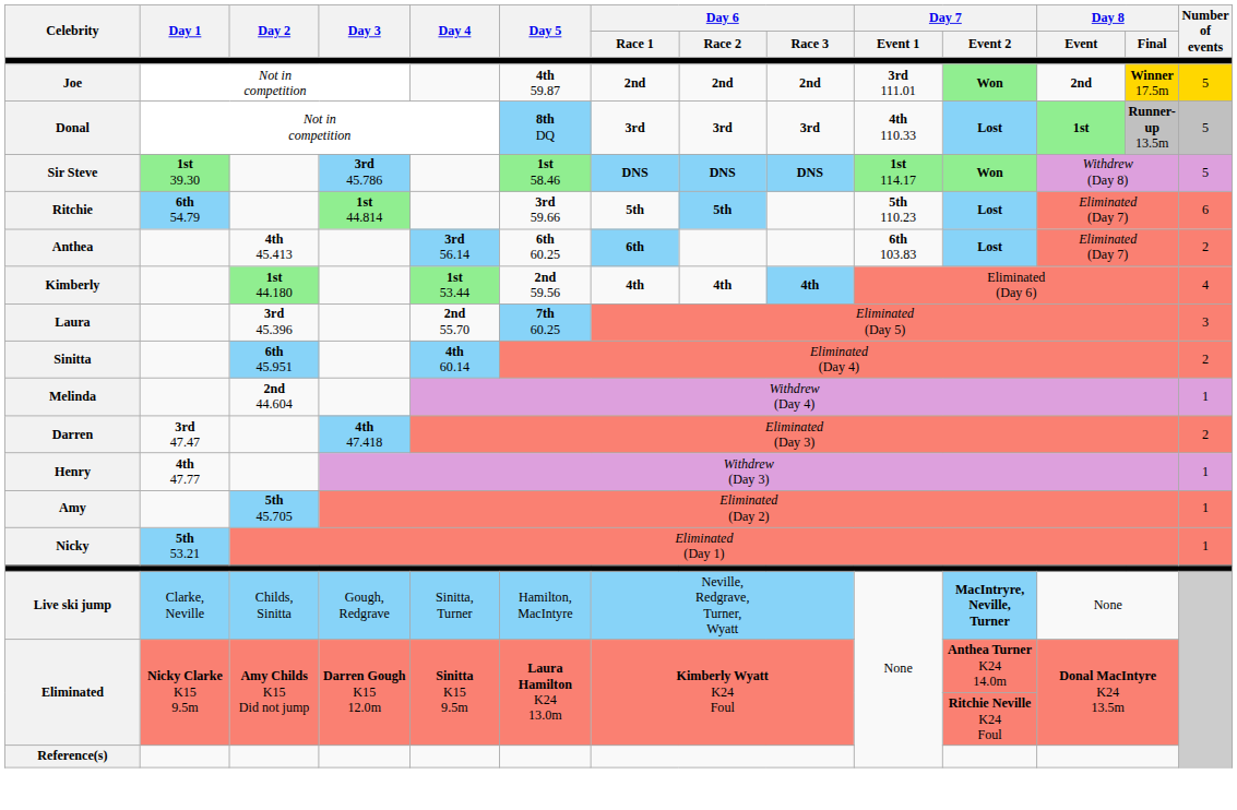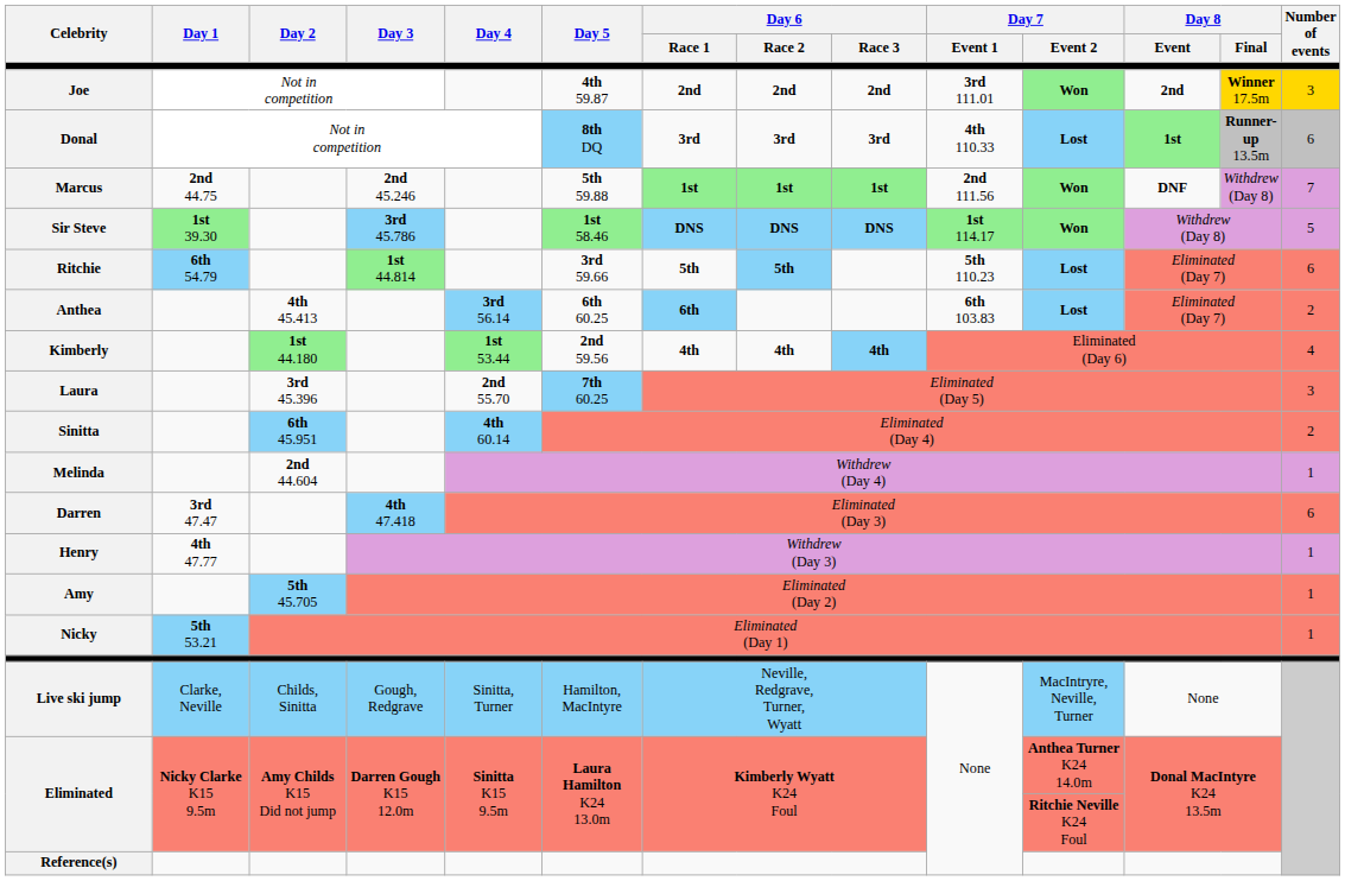 <table class="wikitable" style="text-align:center; font-size:85%; width:100%">
 <tr>
 <th style="width:12%" scope="col" rowspan=2>Celebrity</th>
 <th style="width:8%" scope="col" rowspan=2><a href='#'>Day 1</a></th>
 <th style="width:8%" scope="col" rowspan=2><a href='#'>Day 2</a></th>
 <th style="width:8%" scope="col" rowspan=2><a href='#'>Day 3</a></th>
 <th style="width:8%" scope="col" rowspan=2><a href='#'>Day 4</a></th>
 <th style="width:8%" scope="col" rowspan=2><a href='#'>Day 5</a></th>
 <th style="width:8%" scope="col" colspan=3><a href='#'>Day 6</a></th>
 <th style="width:8%" scope="col" colspan=2><a href='#'>Day 7</a></th>
 <th style="width:8%" scope="col" colspan=2><a href='#'>Day 8</a></th>
 <th style="width:8%" scope="col" rowspan=2>Number<br>of events</th>
 </tr>
 <tr>
 <th style="width:8%">Race 1</th>
 <th style="width:8%">Race 2</th>
 <th style="width:8%">Race 3</th>
 <th style="width:8%">Event 1</th>
 <th style="width:8%">Event 2</th>
 <th style="width:8%">Event</th>
 <th style="width:8%">Final</th>
 </tr>
 <tr>
 <th style="background:#000;" colspan="14"></th>
 </tr>
 <tr>
 <th scope="row">Joe</th>
 <td colspan=3 bgcolor=white><em>Not in<br>competition</em></td>
 <td></td>
 <td><strong>4th</strong><br>59.87</td>
 <td><strong>2nd</strong></td>
 <td><strong>2nd</strong></td>
 <td><strong>2nd</strong></td>
 <td><strong>3rd</strong><br>111.01</td>
 <td bgcolor=lightgreen><strong>Won</strong></td>
 <td><strong>2nd</strong></td>
 <td bgcolor=gold><strong>Winner</strong><br>17.5m</td>
-<td bgcolor=gold>5</td>
+<td bgcolor=gold>3</td>
 </tr>
 <tr>
 <th scope="row">Donal</th>
 <td colspan=4 bgcolor=white><em>Not in<br>competition</em></td>
 <td bgcolor=#87D3F8><strong>8th</strong><br>DQ</td>
 <td><strong>3rd</strong></td>
 <td><strong>3rd</strong></td>
 <td><strong>3rd</strong></td>
 <td><strong>4th</strong><br>110.33</td>
 <td bgcolor=#87D3F8><strong>Lost</strong></td>
 <td bgcolor=lightgreen><strong>1st</strong></td>
 <td bgcolor=silver><strong>Runner-up</strong><br>13.5m</td>
-<td bgcolor=silver>5</td>
+<td bgcolor=silver>6</td>
+</tr>
+<tr>
+<th scope="row">Marcus</th>
+<td><strong>2nd</strong><br>44.75</td>
+<td></td>
+<td><strong>2nd</strong><br>45.246</td>
+<td></td>
+<td><strong>5th</strong><br>59.88</td>
+<td bgcolor=lightgreen><strong>1st</strong></td>
+<td bgcolor=lightgreen><strong>1st</strong></td>
+<td bgcolor=lightgreen><strong>1st</strong></td>
+<td><strong>2nd</strong><br>111.56</td>
+<td bgcolor=lightgreen><strong>Won</strong></td>
+<td><strong>DNF</strong></td>
+<td style="background:#DDA0DD;"><em>Withdrew</em><br>(Day 8)</td>
+<td bgcolor=#DDA0DD>7</td>
 </tr>
 <tr>
 <th scope="row">Sir Steve</th>
 <td bgcolor=lightgreen><strong>1st</strong><br>39.30</td>
 <td></td>
 <td style="background:#87D3F8"><strong>3rd</strong><br>45.786</td>
 <td></td>
 <td bgcolor=lightgreen><strong>1st</strong><br>58.46</td>
 <td bgcolor=#87D3F8><strong>DNS</strong></td>
 <td bgcolor=#87D3F8><strong>DNS</strong></td>
 <td bgcolor=#87D3F8><strong>DNS</strong></td>
 <td bgcolor=lightgreen><strong>1st</strong><br>114.17</td>
 <td bgcolor=lightgreen><strong>Won</strong></td>
 <td colspan=2 style="background:#DDA0DD;"><em>Withdrew</em><br>(Day 8)</td>
 <td bgcolor=#DDA0DD>5</td>
 </tr>
 <tr>
 <th scope="row">Ritchie</th>
 <td style="background:#87D3F8"><strong>6th</strong><br>54.79</td>
 <td></td>
 <td bgcolor=lightgreen><strong>1st</strong><br>44.814</td>
 <td></td>
 <td><strong>3rd</strong><br>59.66</td>
 <td><strong>5th</strong></td>
 <td bgcolor=#87D3F8><strong>5th</strong></td>
 <td></td>
 <td><strong>5th</strong><br>110.23</td>
 <td bgcolor=#87D3F8><strong>Lost</strong></td>
 <td bgcolor=salmon colspan=2><em>Eliminated</em><br>(Day 7)</td>
 <td bgcolor=salmon>6</td>
 </tr>
 <tr>
 <th scope="row">Anthea</th>
 <td></td>
 <td><strong>4th</strong><br>45.413</td>
 <td></td>
 <td style="background:#87D3F8"><strong>3rd</strong><br>56.14</td>
 <td><strong>6th</strong><br>60.25</td>
 <td bgcolor=#87D3F8><strong>6th</strong></td>
 <td></td>
 <td></td>
 <td><strong>6th</strong><br>103.83</td>
 <td bgcolor=#87D3F8><strong>Lost</strong></td>
 <td bgcolor=salmon colspan=2><em>Eliminated</em><br>(Day 7)</td>
 <td bgcolor=salmon>2</td>
 </tr>
 <tr>
 <th scope="row">Kimberly</th>
 <td></td>
 <td bgcolor=lightgreen><strong>1st</strong><br>44.180</td>
 <td></td>
 <td bgcolor=lightgreen><strong>1st</strong><br>53.44</td>
 <td><strong>2nd</strong><br>59.56</td>
 <td><strong>4th</strong></td>
 <td><strong>4th</strong></td>
 <td bgcolor=#87D3F8><strong>4th</strong></td>
 <td colspan=4 bgcolor=salmon>Eliminated<br>(Day 6)</td>
 <td bgcolor=salmon>4</td>
 </tr>
 <tr>
 <th scope="row">Laura</th>
 <td></td>
 <td><strong>3rd</strong><br>45.396</td>
 <td></td>
 <td><strong>2nd</strong><br>55.70</td>
 <td bgcolor=#87D3F8><strong>7th</strong><br>60.25</td>
 <td colspan=7 bgcolor=salmon><em>Eliminated</em><br>(Day 5)</td>
 <td bgcolor=salmon>3</td>
 </tr>
 <tr>
 <th scope="row">Sinitta</th>
 <td></td>
 <td bgcolor=#87D3F8><strong>6th</strong><br>45.951</td>
 <td></td>
 <td style="background:#87D3F8"><strong>4th</strong><br>60.14</td>
 <td bgcolor=salmon colspan=8><em>Eliminated</em><br>(Day 4)</td>
 <td bgcolor=salmon>2</td>
 </tr>
 <tr>
 <th scope="row">Melinda</th>
 <td></td>
 <td><strong>2nd</strong><br>44.604</td>
 <td></td>
 <td colspan="9" style="background:#DDA0DD;"><em>Withdrew</em><br>(Day 4)</td>
 <td bgcolor=#DDA0DD>1</td>
 </tr>
 <tr>
 <th scope="row">Darren</th>
 <td><strong>3rd</strong><br>47.47</td>
 <td></td>
 <td style="background:#87D3F8"><strong>4th</strong><br>47.418</td>
 <td bgcolor=salmon colspan=9><em>Eliminated</em><br>(Day 3)</td>
-<td bgcolor=salmon>2</td>
+<td bgcolor=salmon>6</td>
 </tr>
 <tr>
 <th scope="row">Henry</th>
 <td><strong>4th</strong><br>47.77</td>
 <td></td>
 <td colspan="10" style="background:#DDA0DD;"><em>Withdrew</em><br>(Day 3)</td>
 <td bgcolor=#DDA0DD>1</td>
 </tr>
 <tr>
 <th scope="row">Amy</th>
 <td></td>
 <td style="background:#87D3F8"><strong>5th</strong><br>45.705</td>
 <td bgcolor=salmon colspan=10><em>Eliminated</em><br>(Day 2)</td>
 <td bgcolor=salmon>1</td>
 </tr>
 <tr>
 <th scope="row">Nicky</th>
 <td style="background:#87D3F8"><strong>5th</strong><br>53.21</td>
 <td style="background:salmon;" colspan="11"><em>Eliminated</em><br>(Day 1)</td>
 <td bgcolor=salmon>1</td>
 </tr>
 <tr>
 <td style="background:#000;" colspan="14"></td>
 </tr>
 <tr>
 <th scope="row">Live ski jump</th>
 <td style="background:#87D3F8">Clarke,<br>Neville</td>
 <td style="background:#87D3F8">Childs,<br>Sinitta</td>
 <td style="background:#87D3F8">Gough,<br>Redgrave</td>
 <td style="background:#87D3F8">Sinitta,<br>Turner</td>
 <td style="background:#87D3F8">Hamilton,<br>MacIntyre</td>
 <td colspan=3 style="background:#87D3F8">Neville,<br>Redgrave,<br>Turner,<br>Wyatt</td>
 <td rowspan=4>None</td>
-<td style="background:#87D3F8"><strong>MacIntryre,<br>Neville,<br>Turner</strong></td>
+<td style="background:#87D3F8">MacIntryre,<br>Neville,<br>Turner</td>
 <td colspan=2>None</td>
 <td style="background:#ccc;" rowspan="5"></td>
 </tr>
 <tr>
 <th scope="row" rowspan=2>Eliminated</th>
 <td style="background:salmon;" rowspan=2><strong>Nicky Clarke</strong><br>K15<br>9.5m</td>
 <td style="background:salmon;" rowspan=2><strong>Amy Childs</strong><br>K15<br>Did not jump</td>
 <td style="background:salmon;" rowspan=2><strong>Darren Gough</strong><br>K15<br>12.0m</td>
 <td style="background:salmon;" rowspan=2><strong>Sinitta</strong><br>K15<br>9.5m</td>
 <td style="background:salmon;" rowspan=2><strong>Laura Hamilton</strong><br>K24<br>13.0m</td>
 <td style="background:salmon;" colspan=3 rowspan=2><strong>Kimberly Wyatt</strong><br>K24<br>Foul</td>
 <td style="background:salmon;"><strong>Anthea Turner</strong><br>K24<br>14.0m</td>
 <td style="background:salmon;" colspan=2 rowspan=2><strong>Donal MacIntyre</strong><br>K24<br>13.5m</td>
 </tr>
 <tr>
 <td style="background:salmon;"><strong>Ritchie Neville</strong><br>K24<br>Foul</td>
 </tr>
 <tr>
 <th scope="row">Reference(s)</th>
 <td></td>
 <td></td>
 <td></td>
 <td></td>
 <td></td>
 <td colspan=3></td>
 <td></td>
 <td colspan="2"></td>
 </tr>
 </table>
